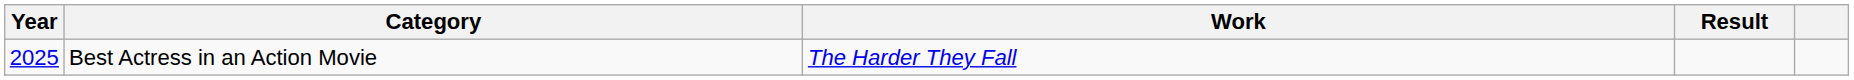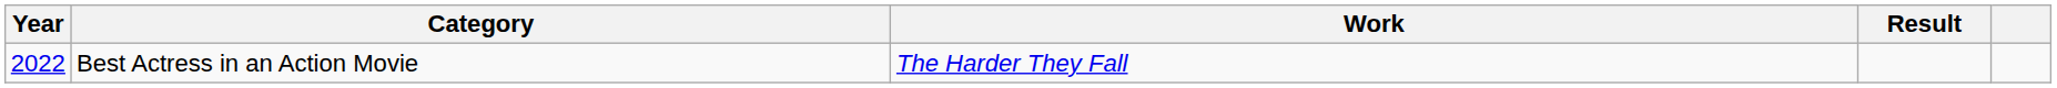 <table class=wikitable>
 <tr>
 <th scope="col" style="width:1em;">Year</th>
 <th scope="col" style="width:33em;">Category</th>
 <th scope="col" style="width:39em;">Work</th>
 <th scope="col" style="width:5em;">Result</th>
 <th scope="col" style="width:2em;"></th>
 </tr>
 <tr>
-<td><a href='#'>2025</a></td>
+<td><a href='#'>2022</a></td>
 <td>Best Actress in an Action Movie</td>
 <td><em><a href='#'>The Harder They Fall</a></em></td>
 <td></td>
 <td style="text-align:center;"></td>
 </tr>
 </table>
